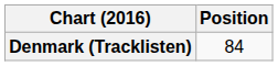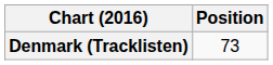 <table class="wikitable plainrowheaders" style="text-align:center">
 <tr>
 <th>Chart (2016)</th>
 <th>Position</th>
 </tr>
 <tr>
 <th scope="row">Denmark (Tracklisten)</th>
-<td>84</td>
+<td>73</td>
 </tr>
 </table>
